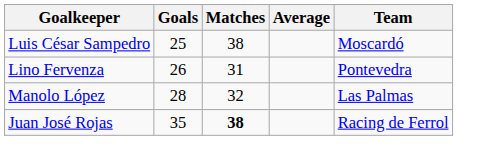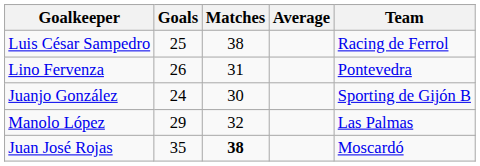 <table class="wikitable sortable">
 <tr>
 <th>Goalkeeper</th>
 <th>Goals</th>
 <th>Matches</th>
 <th>Average</th>
 <th>Team</th>
 </tr>
 <tr>
 <td> <a href='#'>Luis César Sampedro</a></td>
 <td align=center>25</td>
 <td align=center>38</td>
 <td align=center></td>
-<td><a href='#'>Moscardó</a></td>
+<td><a href='#'>Racing de Ferrol</a></td>
 </tr>
 <tr>
 <td> <a href='#'>Lino Fervenza</a></td>
 <td align=center>26</td>
 <td align=center>31</td>
 <td align=center></td>
 <td><a href='#'>Pontevedra</a></td>
 </tr>
 <tr>
+<td> <a href='#'>Juanjo González</a></td>
+<td align=center>24</td>
+<td align=center>30</td>
+<td align=center></td>
+<td><a href='#'>Sporting de Gijón B</a></td>
+</tr>
+<tr>
 <td> <a href='#'>Manolo López</a></td>
-<td align=center>28</td>
+<td align=center>29</td>
 <td align=center>32</td>
 <td align=center></td>
 <td><a href='#'>Las Palmas</a></td>
 </tr>
 <tr>
 <td> <a href='#'>Juan José Rojas</a></td>
 <td align=center>35</td>
 <td align=center><strong>38</strong></td>
 <td align=center></td>
-<td><a href='#'>Racing de Ferrol</a></td>
+<td><a href='#'>Moscardó</a></td>
 </tr>
 </table>
